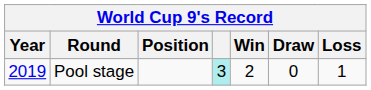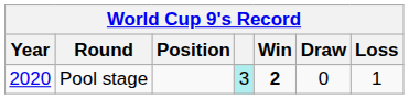 <table class="wikitable" style="text-align: center;">
 <tr>
 <th colspan="9"><a href='#'>World Cup 9's Record</a></th>
 </tr>
 <tr>
 <th>Year</th>
 <th>Round</th>
 <th>Position</th>
 <th></th>
 <th>Win</th>
 <th>Draw</th>
 <th>Loss</th>
 </tr>
 <tr>
-<td> <a href='#'>2019</a></td>
+<td> <a href='#'>2020</a></td>
 <td>Pool stage</td>
 <td></td>
 <td style="background: paleturquoise;">3</td>
-<td>2</td>
+<td><strong>2</strong></td>
 <td>0</td>
 <td>1</td>
 </tr>
 </table>
